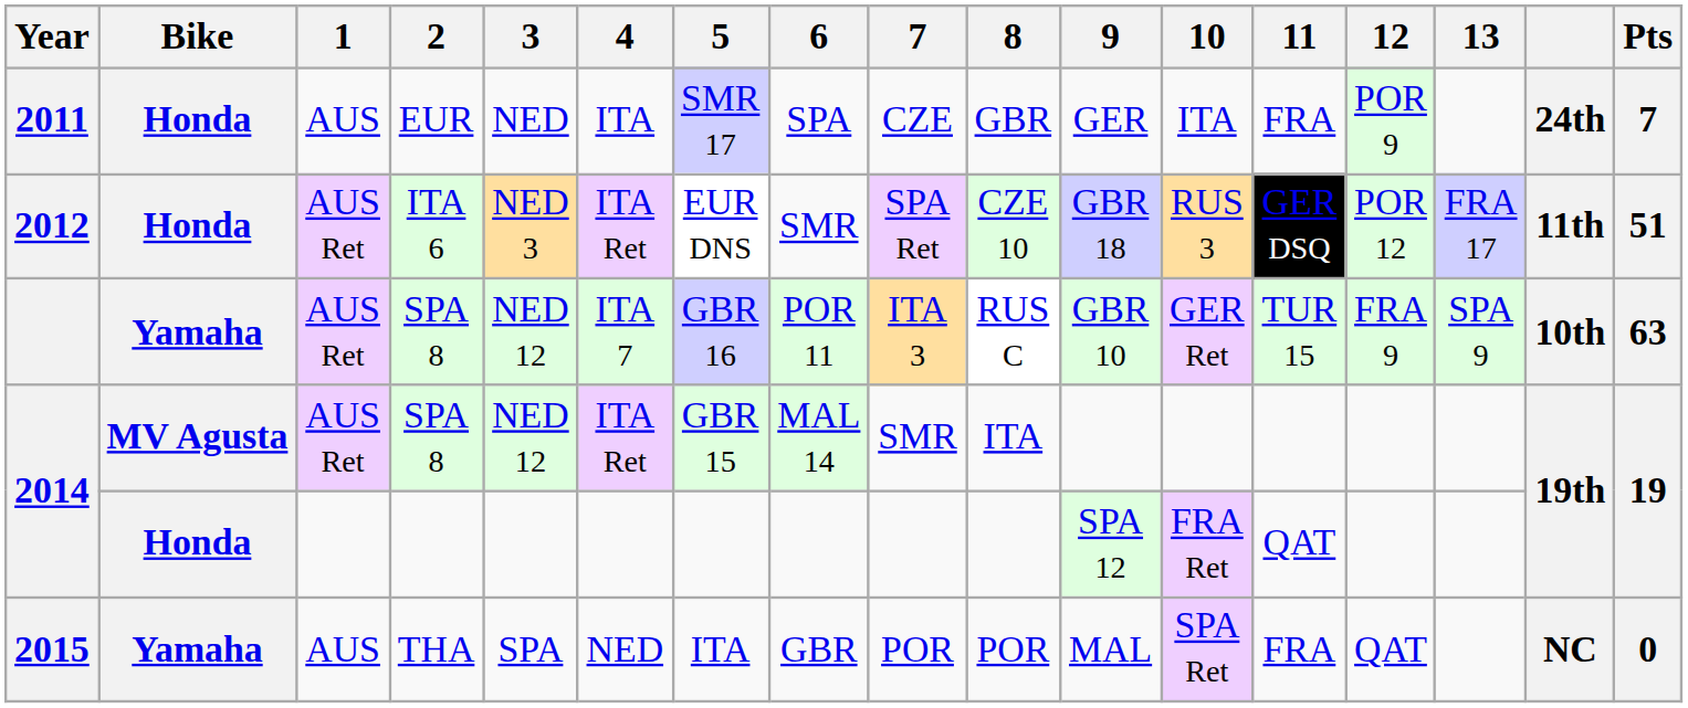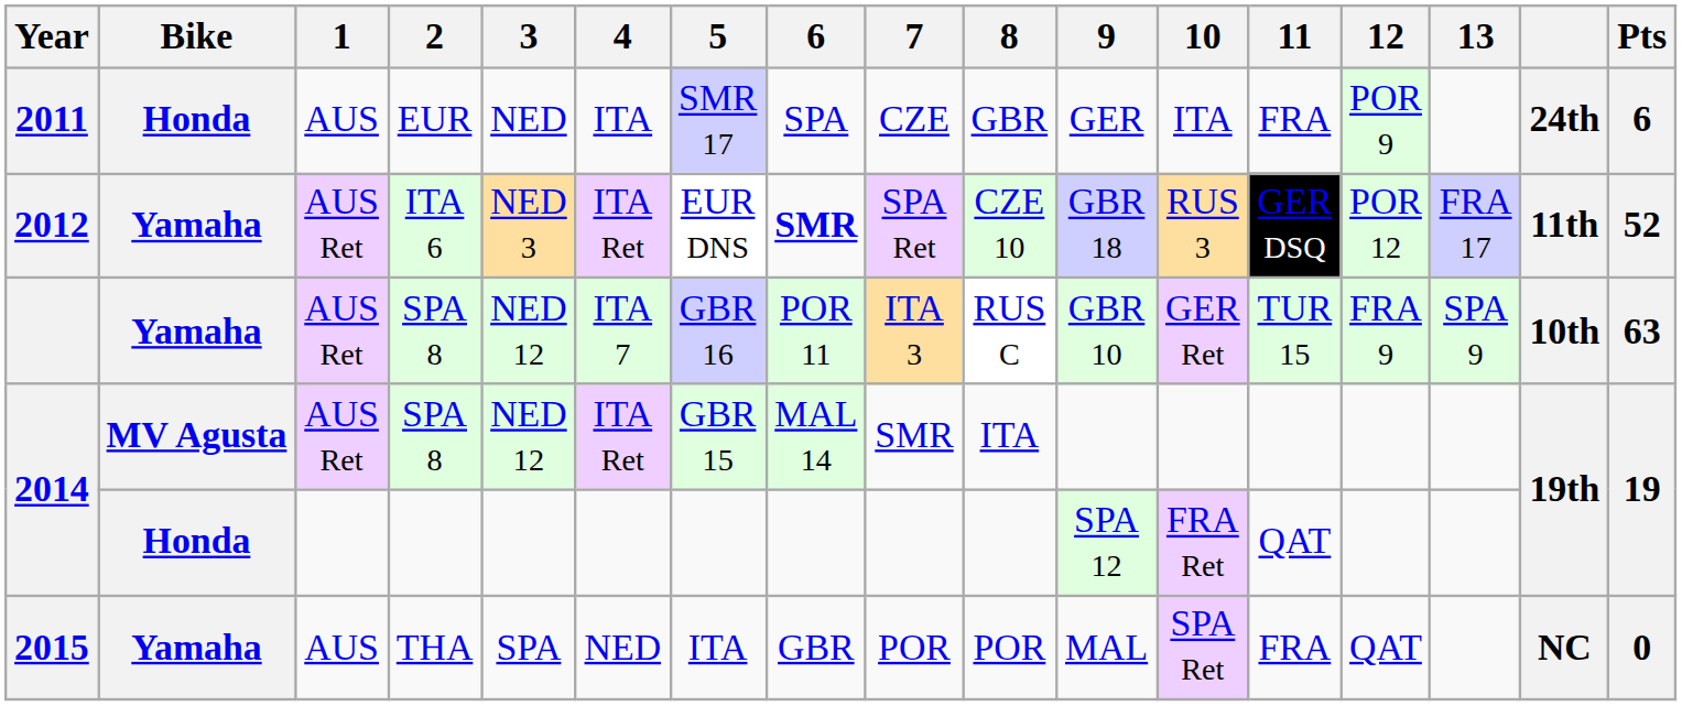 <table class="wikitable" style="text-align:center; font-size:90%">
 <tr>
 <th>Year</th>
 <th>Bike</th>
 <th>1</th>
 <th>2</th>
 <th>3</th>
 <th>4</th>
 <th>5</th>
 <th>6</th>
 <th>7</th>
 <th>8</th>
 <th>9</th>
 <th>10</th>
 <th>11</th>
 <th>12</th>
 <th>13</th>
 <th></th>
 <th>Pts</th>
 </tr>
 <tr>
 <th><a href='#'>2011</a></th>
 <th><a href='#'>Honda</a></th>
 <td><a href='#'>AUS</a></td>
 <td><a href='#'>EUR</a></td>
 <td><a href='#'>NED</a></td>
 <td><a href='#'>ITA</a></td>
 <td style="background:#CFCFFF;"><a href='#'>SMR</a><br><small>17</small></td>
 <td><a href='#'>SPA</a></td>
 <td><a href='#'>CZE</a></td>
 <td><a href='#'>GBR</a></td>
 <td><a href='#'>GER</a></td>
 <td><a href='#'>ITA</a></td>
 <td><a href='#'>FRA</a></td>
 <td style="background:#DFFFDF;"><a href='#'>POR</a><br><small>9</small></td>
 <td></td>
 <th>24th</th>
-<th>7</th>
+<th>6</th>
 </tr>
 <tr>
 <th><a href='#'>2012</a></th>
-<th><a href='#'>Honda</a></th>
+<th><a href='#'>Yamaha</a></th>
 <td style="background:#EFCFFF;"><a href='#'>AUS</a><br><small>Ret</small></td>
 <td style="background:#DFFFDF;"><a href='#'>ITA</a><br><small>6</small></td>
 <td style="background:#ffdf9f;"><a href='#'>NED</a><br><small>3</small></td>
 <td style="background:#EFCFFF;"><a href='#'>ITA</a><br><small>Ret</small></td>
 <td style="background:#FFFFFF;"><a href='#'>EUR</a><br><small>DNS</small></td>
-<td><a href='#'>SMR</a></td>
+<td><strong><a href='#'>SMR</a></strong></td>
 <td style="background:#EFCFFF;"><a href='#'>SPA</a><br><small>Ret</small></td>
 <td style="background:#DFFFDF;"><a href='#'>CZE</a><br><small>10</small></td>
 <td style="background:#CFCFFF;"><a href='#'>GBR</a><br><small>18</small></td>
 <td style="background:#ffdf9f;"><a href='#'>RUS</a><br><small>3</small></td>
 <td style="background:black; color:white;"><a href='#'><span>GER</span></a><br><small>DSQ</small></td>
 <td style="background:#DFFFDF;"><a href='#'>POR</a><br><small>12</small></td>
 <td style="background:#CFCFFF;"><a href='#'>FRA</a><br><small>17</small></td>
 <th>11th</th>
-<th>51</th>
+<th>52</th>
 </tr>
 <tr>
 <th></th>
 <th><a href='#'>Yamaha</a></th>
 <td style="background:#EFCFFF;"><a href='#'>AUS</a><br><small>Ret</small></td>
 <td style="background:#DFFFDF;"><a href='#'>SPA</a><br><small>8</small></td>
 <td style="background:#DFFFDF;"><a href='#'>NED</a><br><small>12</small></td>
 <td style="background:#DFFFDF;"><a href='#'>ITA</a><br><small>7</small></td>
 <td style="background:#CFCFFF;"><a href='#'>GBR</a><br><small>16</small></td>
 <td style="background:#DFFFDF;"><a href='#'>POR</a><br><small>11</small></td>
 <td style="background:#ffdf9f;"><a href='#'>ITA</a><br><small>3</small></td>
 <td style="background:#FFFFFF;"><a href='#'>RUS</a><br><small>C</small></td>
 <td style="background:#DFFFDF;"><a href='#'>GBR</a><br><small>10</small></td>
 <td style="background:#EFCFFF;"><a href='#'>GER</a><br><small>Ret</small></td>
 <td style="background:#DFFFDF;"><a href='#'>TUR</a><br><small>15</small></td>
 <td style="background:#DFFFDF;"><a href='#'>FRA</a><br><small>9</small></td>
 <td style="background:#DFFFDF;"><a href='#'>SPA</a><br><small>9</small></td>
 <th>10th</th>
 <th>63</th>
 </tr>
 <tr>
 <th rowspan=2><a href='#'>2014</a></th>
 <th><a href='#'>MV Agusta</a></th>
 <td style="background:#EFCFFF;"><a href='#'>AUS</a><br><small>Ret</small></td>
 <td style="background:#DFFFDF;"><a href='#'>SPA</a><br><small>8</small></td>
 <td style="background:#DFFFDF;"><a href='#'>NED</a><br><small>12</small></td>
 <td style="background:#EFCFFF;"><a href='#'>ITA</a><br><small>Ret</small></td>
 <td style="background:#DFFFDF;"><a href='#'>GBR</a><br><small>15</small></td>
 <td style="background:#DFFFDF;"><a href='#'>MAL</a><br><small>14</small></td>
 <td><a href='#'>SMR</a></td>
 <td><a href='#'>ITA</a></td>
 <td></td>
 <td></td>
 <td></td>
 <td></td>
 <td></td>
 <th rowspan=2>19th</th>
 <th rowspan=2>19</th>
 </tr>
 <tr>
 <th><a href='#'>Honda</a></th>
 <td></td>
 <td></td>
 <td></td>
 <td></td>
 <td></td>
 <td></td>
 <td></td>
 <td></td>
 <td style="background:#DFFFDF;"><a href='#'>SPA</a><br><small>12</small></td>
 <td style="background:#EFCFFF;"><a href='#'>FRA</a><br><small>Ret</small></td>
 <td><a href='#'>QAT</a></td>
 <td></td>
 <td></td>
 </tr>
 <tr>
 <th><a href='#'>2015</a></th>
 <th><a href='#'>Yamaha</a></th>
 <td><a href='#'>AUS</a></td>
 <td><a href='#'>THA</a></td>
 <td><a href='#'>SPA</a></td>
 <td><a href='#'>NED</a></td>
 <td><a href='#'>ITA</a></td>
 <td><a href='#'>GBR</a></td>
 <td><a href='#'>POR</a></td>
 <td><a href='#'>POR</a></td>
 <td><a href='#'>MAL</a></td>
 <td style="background:#EFCFFF;"><a href='#'>SPA</a><br><small>Ret</small></td>
 <td><a href='#'>FRA</a></td>
 <td><a href='#'>QAT</a></td>
 <td></td>
 <th>NC</th>
 <th>0</th>
 </tr>
 </table>
